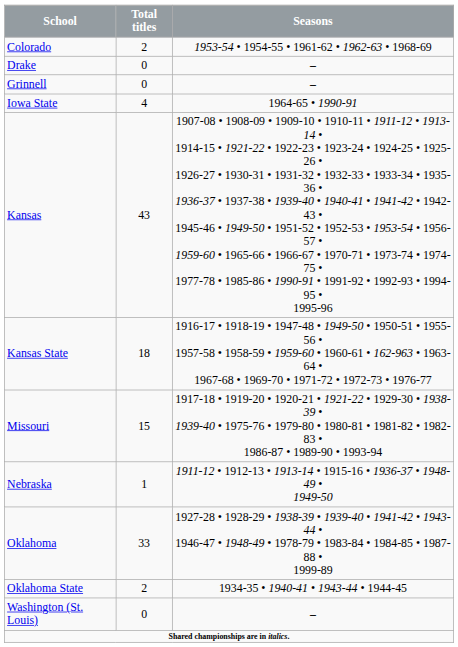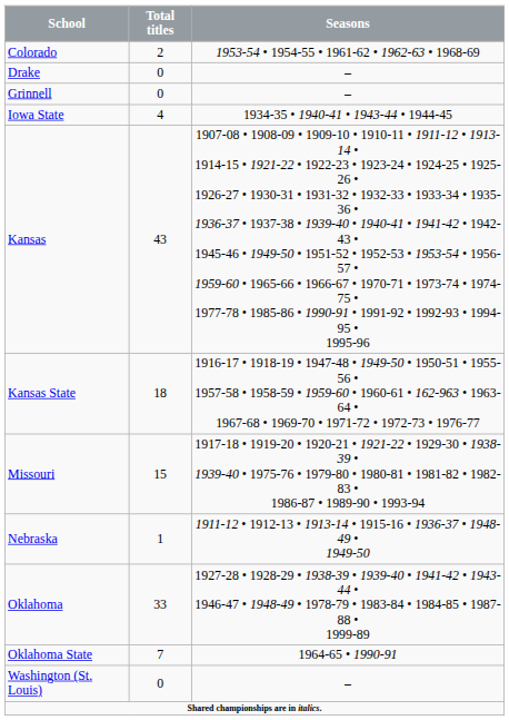 <table class="wikitable" align="right" width="auto">
 <tr>
 </tr>
 <tr>
 <th style="background:#949CA1;color:white;">School</th>
 <th style="background:#949CA1;color:white;">Total titles</th>
 <th style="background:#949CA1;color:white;">Seasons</th>
 </tr>
 <tr>
 <td><a href='#'>Colorado</a></td>
 <td align="center">2</td>
 <td align="center"><em>1953-54</em> • 1954-55 • 1961-62 • <em>1962-63</em> • 1968-69</td>
 </tr>
 <tr>
 <td><a href='#'>Drake</a></td>
 <td align="center">0</td>
 <td align="center"><strong>–</strong></td>
 </tr>
 <tr>
 <td><a href='#'>Grinnell</a></td>
 <td align="center">0</td>
 <td align="center"><strong>–</strong></td>
 </tr>
 <tr>
 <td><a href='#'>Iowa State</a></td>
 <td align="center">4</td>
-<td align="center">1964-65 • <em>1990-91</em></td>
+<td align="center">1934-35 • <em>1940-41</em> • <em>1943-44</em> • 1944-45</td>
 </tr>
 <tr>
 <td><a href='#'>Kansas</a></td>
 <td align="center">43</td>
 <td align="center">1907-08 • 1908-09 • 1909-10 • 1910-11 • <em>1911-12</em> • <em>1913-14</em> • <br>1914-15 • <em>1921-22</em> • 1922-23 • 1923-24 • 1924-25 • 1925-26 • <br>1926-27 • 1930-31 • 1931-32 • 1932-33 • 1933-34 • 1935-36 • <br><em>1936-37</em> • 1937-38 • <em>1939-40</em> • <em>1940-41</em> • <em>1941-42</em> • 1942-43 • <br>1945-46 • <em>1949-50</em> • 1951-52 • 1952-53 • <em>1953-54</em> • 1956-57 • <br><em>1959-60</em> • 1965-66 • 1966-67 • 1970-71 • 1973-74 • 1974-75 • <br>1977-78 • 1985-86 • <em>1990-91</em> • 1991-92 • 1992-93 • 1994-95 • <br>1995-96</td>
 </tr>
 <tr>
 <td><a href='#'>Kansas State</a></td>
 <td align="center">18</td>
 <td align="center">1916-17 • 1918-19 • 1947-48 • <em>1949-50</em> • 1950-51 • 1955-56 • <br>1957-58 • 1958-59 • <em>1959-60</em> • 1960-61 • <em>162-963</em> • 1963-64 • <br>1967-68 • 1969-70 • 1971-72 • 1972-73 • 1976-77</td>
 </tr>
 <tr>
 <td><a href='#'>Missouri</a></td>
 <td align="center">15</td>
 <td align="center">1917-18 • 1919-20 • 1920-21 • <em>1921-22</em> • 1929-30 • <em>1938-39</em> • <br><em>1939-40</em> • 1975-76 • 1979-80 • 1980-81 • 1981-82 • 1982-83 • <br>1986-87 • 1989-90 • 1993-94</td>
 </tr>
 <tr>
 <td><a href='#'>Nebraska</a></td>
 <td align="center">1</td>
 <td align="center"><em>1911-12</em> • 1912-13 • <em>1913-14</em> • 1915-16 • <em>1936-37</em> • <em>1948-49</em> • <br><em>1949-50</em></td>
 </tr>
 <tr>
 <td><a href='#'>Oklahoma</a></td>
 <td align="center">33</td>
 <td align="center">1927-28 • 1928-29 • <em>1938-39</em> • <em>1939-40</em> • <em>1941-42</em> • <em>1943-44</em> • <br>1946-47 • <em>1948-49</em> • 1978-79 • 1983-84 • 1984-85 • 1987-88 • <br>1999-89</td>
 </tr>
 <tr>
 <td><a href='#'>Oklahoma State</a></td>
-<td align="center">2</td>
-<td align="center">1934-35 • <em>1940-41</em> • <em>1943-44</em> • 1944-45</td>
+<td align="center">7</td>
+<td align="center">1964-65 • <em>1990-91</em></td>
 </tr>
 <tr>
 <td><a href='#'>Washington (St. Louis)</a></td>
 <td align="center">0</td>
 <td align="center"><strong>–</strong></td>
 </tr>
 <tr>
 <td colspan="3"  style="font-size:8pt; text-align:center;"><strong>Shared championships are in <em>italics</em>.</strong></td>
 </tr>
 </table>
